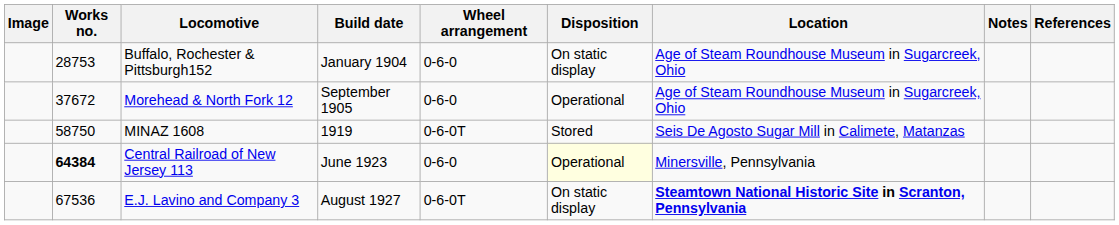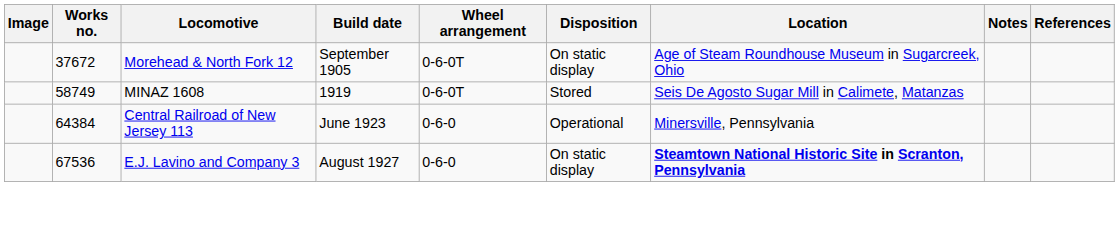 <table class="wikitable">
 <tr>
 <th>Image</th>
 <th>Works no.</th>
 <th>Locomotive</th>
 <th>Build date</th>
 <th>Wheel arrangement</th>
 <th>Disposition</th>
 <th>Location</th>
 <th>Notes</th>
 <th>References</th>
 </tr>
 <tr>
 <td></td>
-<td>28753</td>
-<td>Buffalo, Rochester & Pittsburgh152</td>
-<td>January 1904</td>
-<td>0-6-0</td>
+<td>37672</td>
+<td><a href='#'>Morehead & North Fork 12</a></td>
+<td>September 1905</td>
+<td>0-6-0T</td>
 <td>On static display</td>
 <td><a href='#'>Age of Steam Roundhouse Museum</a> in <a href='#'>Sugarcreek, Ohio</a></td>
 <td></td>
 <td></td>
 </tr>
 <tr>
 <td></td>
-<td>37672</td>
-<td><a href='#'>Morehead & North Fork 12</a></td>
-<td>September 1905</td>
-<td>0-6-0</td>
-<td>Operational</td>
-<td><a href='#'>Age of Steam Roundhouse Museum</a> in <a href='#'>Sugarcreek, Ohio</a></td>
-<td></td>
-<td></td>
-</tr>
-<tr>
-<td></td>
-<td>58750</td>
+<td>58749</td>
 <td>MINAZ 1608</td>
 <td>1919</td>
 <td>0-6-0T</td>
 <td>Stored</td>
 <td><a href='#'>Seis De Agosto Sugar Mill</a> in <a href='#'>Calimete</a>, <a href='#'>Matanzas</a></td>
 <td></td>
 <td></td>
 </tr>
 <tr>
 <td></td>
-<td><strong>64384</strong></td>
+<td>64384</td>
 <td><a href='#'>Central Railroad of New Jersey 113</a></td>
 <td>June 1923</td>
 <td>0-6-0</td>
-<td style="background: lightyellow;">Operational</td>
+<td>Operational</td>
 <td><a href='#'>Minersville</a>, Pennsylvania</td>
 <td></td>
 <td></td>
 </tr>
 <tr>
 <td></td>
 <td>67536</td>
 <td><a href='#'>E.J. Lavino and Company 3</a></td>
 <td>August 1927</td>
-<td>0-6-0T</td>
+<td>0-6-0</td>
 <td>On static display</td>
 <td><strong><a href='#'>Steamtown National Historic Site</a> in <a href='#'>Scranton, Pennsylvania</a></strong></td>
 <td></td>
 <td></td>
 </tr>
 </table>
